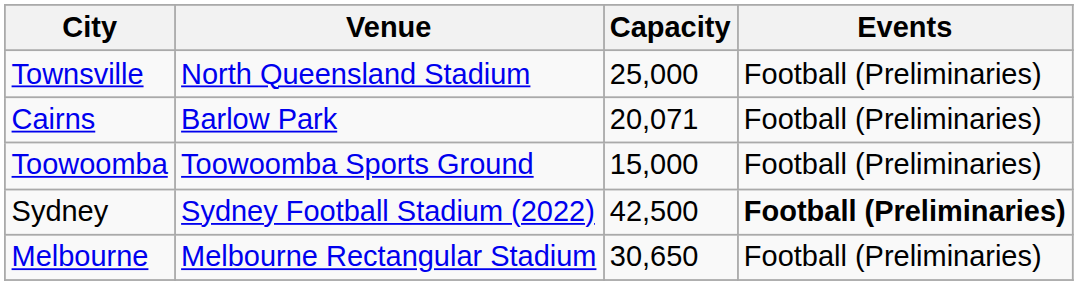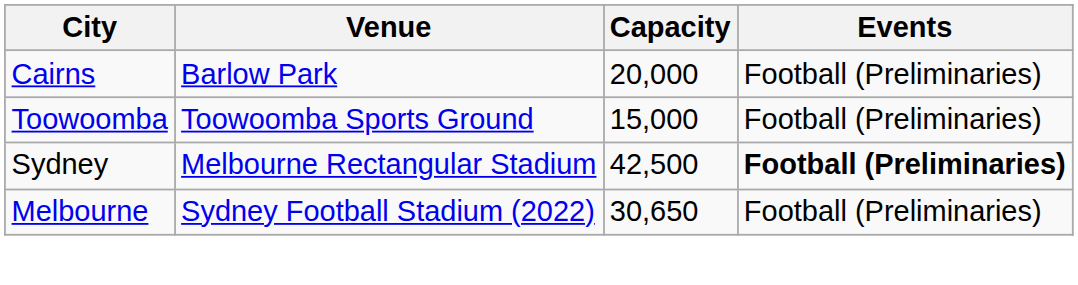 <table class="wikitable sortable">
 <tr>
 <th>City</th>
 <th>Venue</th>
 <th>Capacity</th>
 <th>Events</th>
 </tr>
 <tr>
-<td><a href='#'>Townsville</a></td>
-<td><a href='#'>North Queensland Stadium</a></td>
-<td>25,000</td>
-<td>Football (Preliminaries)</td>
-</tr>
-<tr>
 <td><a href='#'>Cairns</a></td>
 <td><a href='#'>Barlow Park</a></td>
-<td>20,071</td>
+<td>20,000</td>
 <td>Football (Preliminaries)</td>
 </tr>
 <tr>
 <td><a href='#'>Toowoomba</a></td>
 <td><a href='#'>Toowoomba Sports Ground</a></td>
 <td>15,000</td>
 <td>Football (Preliminaries)</td>
 </tr>
 <tr>
 <td>Sydney</td>
-<td><a href='#'>Sydney Football Stadium (2022)</a></td>
+<td><a href='#'>Melbourne Rectangular Stadium</a></td>
 <td>42,500</td>
 <td><strong>Football (Preliminaries)</strong></td>
 </tr>
 <tr>
 <td><a href='#'>Melbourne</a></td>
-<td><a href='#'>Melbourne Rectangular Stadium</a></td>
+<td><a href='#'>Sydney Football Stadium (2022)</a></td>
 <td>30,650</td>
 <td>Football (Preliminaries)</td>
 </tr>
 </table>
